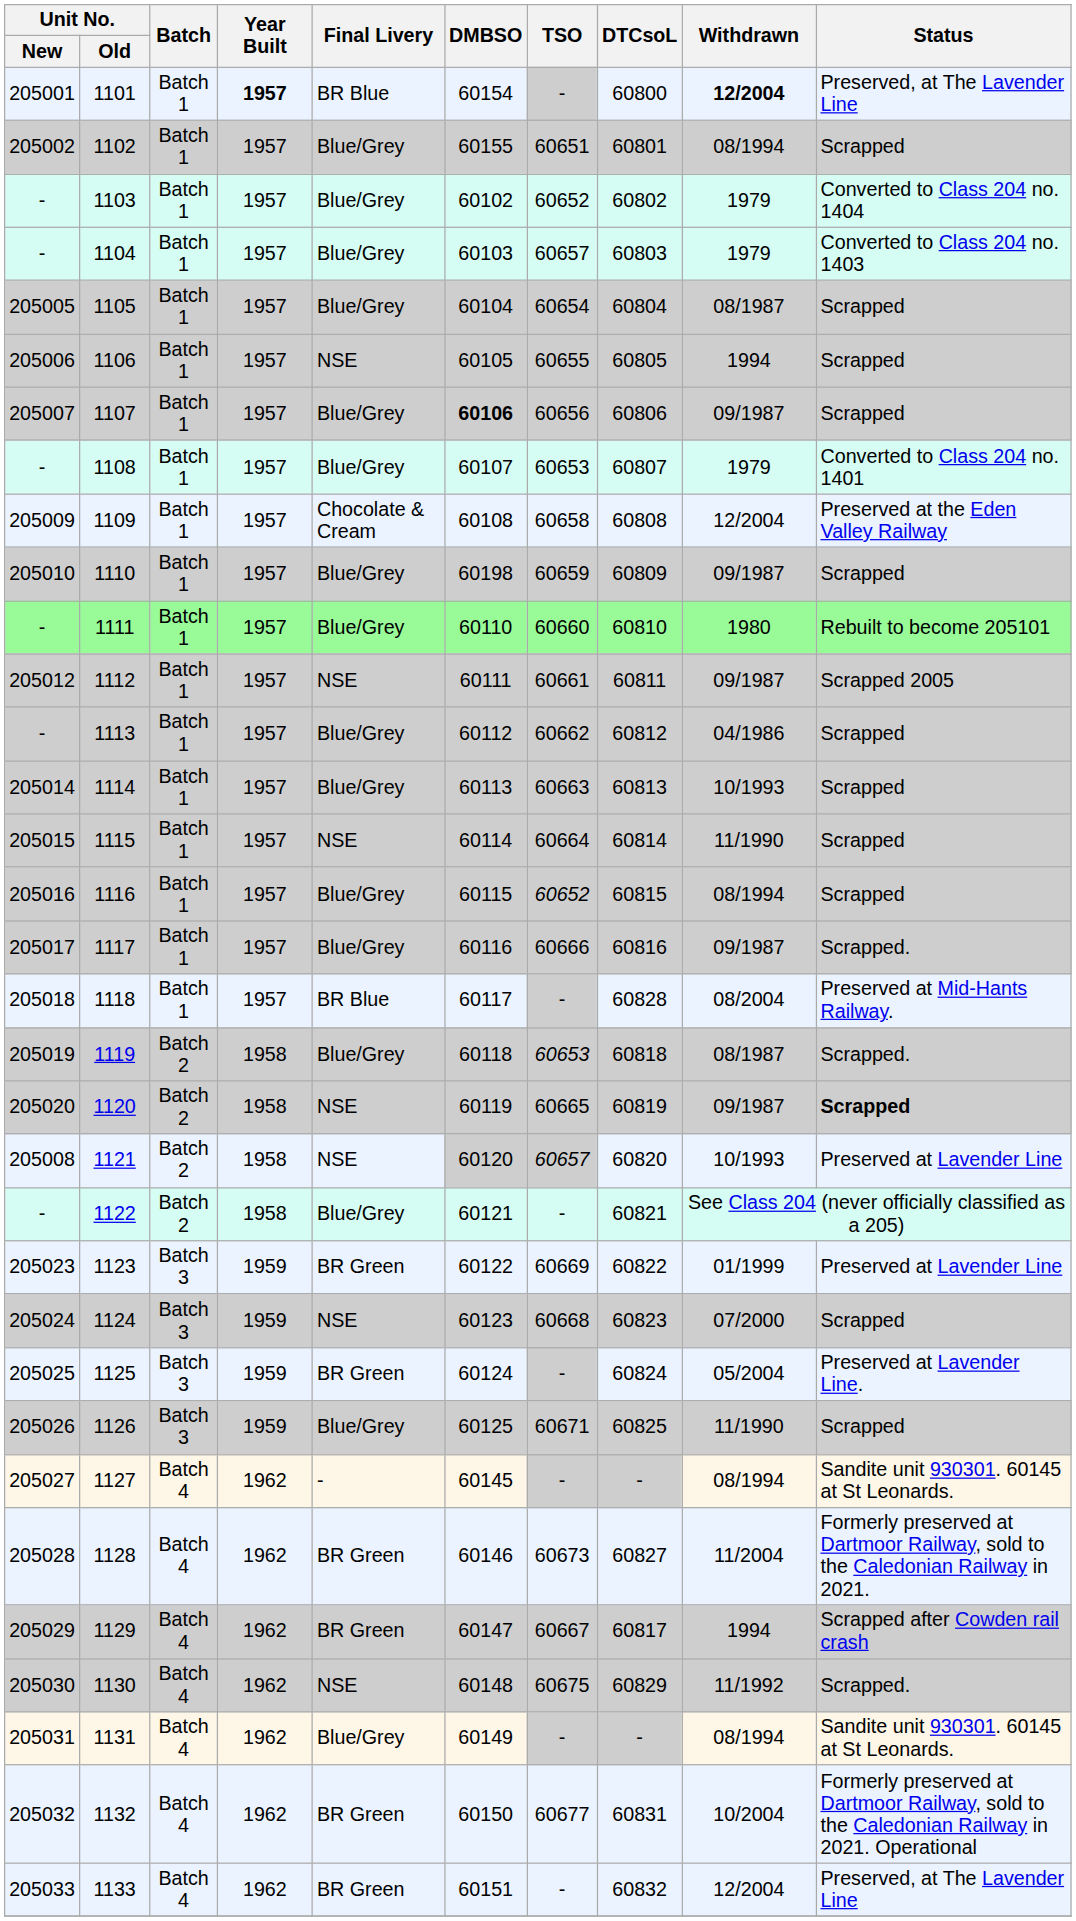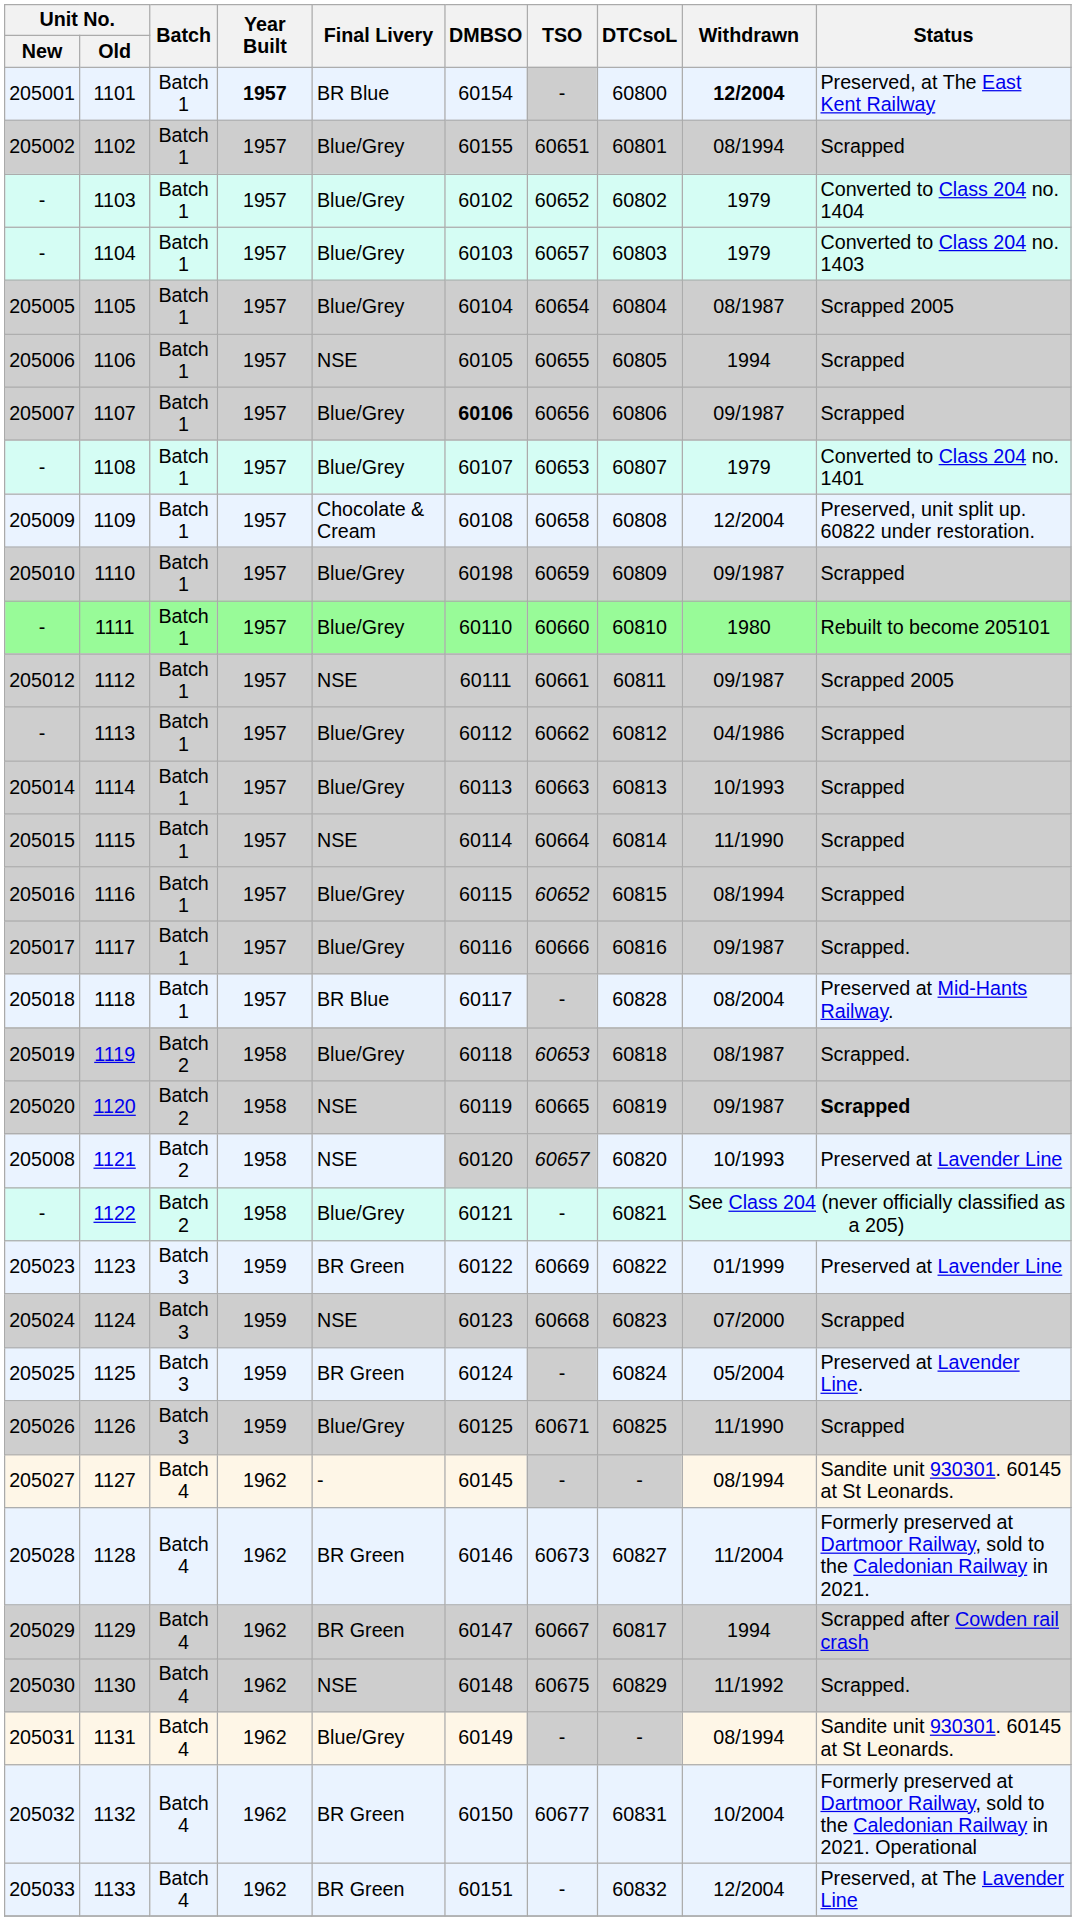 <table class="wikitable">
 <tr>
 <th colspan=2>Unit No.</th>
 <th rowspan=2>Batch</th>
 <th rowspan=2 width=70>Year Built</th>
 <th width=100 rowspan=2 align=left>Final Livery</th>
 <th width=50 rowspan=2>DMBSO</th>
 <th width=50 rowspan=2>TSO</th>
 <th width=50 rowspan=2>DTCsoL</th>
 <th rowspan=2>Withdrawn</th>
 <th width=200 rowspan=2 align=left>Status</th>
 </tr>
 <tr>
 <th width=50>New</th>
 <th width=50>Old</th>
 </tr>
 <tr>
 <td bgcolor=#eaf3ff align=center>205001</td>
 <td bgcolor=#eaf3ff align=center>1101</td>
 <td bgcolor=#eaf3ff align=center>Batch 1</td>
 <td bgcolor=#eaf3ff align=center><strong>1957</strong></td>
 <td bgcolor=#eaf3ff>BR Blue</td>
 <td bgcolor=#eaf3ff align=center>60154</td>
 <td bgcolor=#cecece align=center>-</td>
 <td bgcolor=#eaf3ff align=center>60800</td>
 <td bgcolor=#eaf3ff align=center><strong>12/2004</strong></td>
-<td bgcolor=#eaf3ff align=left>Preserved, at The <a href='#'>Lavender Line</a></td>
+<td bgcolor=#eaf3ff align=left>Preserved, at The <a href='#'>East Kent Railway</a></td>
 </tr>
 <tr>
 <td style="background-color:#CECECE" align=center>205002</td>
 <td style="background-color:#CECECE" align=center>1102</td>
 <td bgcolor=#cecece align=center>Batch 1</td>
 <td bgcolor=#cecece align=center>1957</td>
 <td style="background-color:#CECECE">Blue/Grey</td>
 <td style="background-color:#CECECE" align=center>60155</td>
 <td style="background-color:#CECECE" align=center>60651</td>
 <td style="background-color:#CECECE" align=center>60801</td>
 <td style="background-color:#CECECE" align=center>08/1994</td>
 <td style="background-color:#CECECE" align=left>Scrapped</td>
 </tr>
 <tr>
 <td style="background-color:#d5fdf4" align=center>-</td>
 <td style="background-color:#d5fdf4" align=center>1103</td>
 <td bgcolor=#d5fdf4 align=center>Batch 1</td>
 <td bgcolor=#d5fdf4 align=center>1957</td>
 <td style="background-color:#d5fdf4">Blue/Grey</td>
 <td style="background-color:#d5fdf4" align=center>60102</td>
 <td style="background-color:#d5fdf4" align=center>60652</td>
 <td style="background-color:#d5fdf4" align=center>60802</td>
 <td style="background-color:#d5fdf4" align=center>1979</td>
 <td style="background-color:#d5fdf4" align=left>Converted to <a href='#'>Class 204</a> no. 1404</td>
 </tr>
 <tr>
 <td style="background-color:#d5fdf4" align=center>-</td>
 <td style="background-color:#d5fdf4" align=center>1104</td>
 <td bgcolor=#d5fdf4 align=center>Batch 1</td>
 <td bgcolor=#d5fdf4 align=center>1957</td>
 <td style="background-color:#d5fdf4">Blue/Grey</td>
 <td style="background-color:#d5fdf4" align=center>60103</td>
 <td style="background-color:#d5fdf4" align=center>60657</td>
 <td style="background-color:#d5fdf4" align=center>60803</td>
 <td style="background-color:#d5fdf4" align=center>1979</td>
 <td style="background-color:#d5fdf4" align=left>Converted to <a href='#'>Class 204</a> no. 1403</td>
 </tr>
 <tr>
 <td style="background-color:#CECECE" align=center>205005</td>
 <td style="background-color:#CECECE" align=center>1105</td>
 <td bgcolor=#cecece align=center>Batch 1</td>
 <td bgcolor=#cecece align=center>1957</td>
 <td style="background-color:#CECECE">Blue/Grey</td>
 <td style="background-color:#CECECE" align=center>60104</td>
 <td style="background-color:#CECECE" align=center>60654</td>
 <td style="background-color:#CECECE" align=center>60804</td>
 <td style="background-color:#CECECE" align=center>08/1987</td>
-<td style="background-color:#CECECE" align=left>Scrapped</td>
+<td style="background-color:#CECECE" align=left>Scrapped 2005</td>
 </tr>
 <tr>
 <td style="background-color:#CECECE" align=center>205006</td>
 <td style="background-color:#CECECE" align=center>1106</td>
 <td bgcolor=#cecece align=center>Batch 1</td>
 <td bgcolor=#cecece align=center>1957</td>
 <td style="background-color:#CECECE">NSE</td>
 <td style="background-color:#CECECE" align=center>60105</td>
 <td style="background-color:#CECECE" align=center>60655</td>
 <td style="background-color:#CECECE" align=center>60805</td>
 <td style="background-color:#CECECE" align=center>1994</td>
 <td style="background-color:#CECECE" align=left>Scrapped</td>
 </tr>
 <tr>
 <td style="background-color:#CECECE" align=center>205007</td>
 <td style="background-color:#CECECE" align=center>1107</td>
 <td bgcolor=#cecece align=center>Batch 1</td>
 <td bgcolor=#cecece align=center>1957</td>
 <td style="background-color:#CECECE">Blue/Grey</td>
 <td style="background-color:#CECECE" align=center><strong>60106</strong></td>
 <td style="background-color:#CECECE" align=center>60656</td>
 <td style="background-color:#CECECE" align=center>60806</td>
 <td style="background-color:#CECECE" align=center>09/1987</td>
 <td style="background-color:#CECECE" align=left>Scrapped</td>
 </tr>
 <tr>
 <td style="background-color:#d5fdf4" align=center>-</td>
 <td style="background-color:#d5fdf4" align=center>1108</td>
 <td bgcolor=#d5fdf4 align=center>Batch 1</td>
 <td bgcolor=#d5fdf4 align=center>1957</td>
 <td style="background-color:#d5fdf4">Blue/Grey</td>
 <td style="background-color:#d5fdf4" align=center>60107</td>
 <td style="background-color:#d5fdf4" align=center>60653</td>
 <td style="background-color:#d5fdf4" align=center>60807</td>
 <td style="background-color:#d5fdf4" align=center>1979</td>
 <td style="background-color:#d5fdf4" align=left>Converted to <a href='#'>Class 204</a> no. 1401</td>
 </tr>
 <tr>
 <td style="background-color:#eaf3ff" align=center>205009</td>
 <td style="background-color:#eaf3ff" align=center>1109</td>
 <td bgcolor=#eaf3ff align=center>Batch 1</td>
 <td bgcolor=#eaf3ff align=center>1957</td>
 <td style="background-color:#eaf3ff">Chocolate & Cream</td>
 <td style="background-color:#eaf3ff" align=center>60108</td>
 <td style="background-color:#eaf3ff" align=center>60658</td>
 <td style="background-color:#eaf3ff" align=center>60808</td>
 <td style="background-color:#eaf3ff" align=center>12/2004</td>
-<td style="background-color:#eaf3ff" align=left>Preserved at the <a href='#'>Eden Valley Railway</a></td>
+<td style="background-color:#eaf3ff" align=left>Preserved, unit split up. 60822 under restoration.</td>
 </tr>
 <tr>
 <td style="background-color:#CECECE" align=center>205010</td>
 <td style="background-color:#CECECE" align=center>1110</td>
 <td bgcolor=#cecece align=center>Batch 1</td>
 <td bgcolor=#cecece align=center>1957</td>
 <td style="background-color:#CECECE">Blue/Grey</td>
 <td style="background-color:#CECECE" align=center>60198</td>
 <td style="background-color:#CECECE" align=center>60659</td>
 <td style="background-color:#CECECE" align=center>60809</td>
 <td style="background-color:#CECECE" align=center>09/1987</td>
 <td style="background-color:#CECECE" align=left>Scrapped</td>
 </tr>
 <tr>
 <td style="background-color:#98FB98" align=center>-</td>
 <td style="background-color:#98FB98" align=center>1111</td>
 <td bgcolor=#98fb98 align=center>Batch 1</td>
 <td bgcolor=#98fb98 align=center>1957</td>
 <td style="background-color:#98FB98">Blue/Grey</td>
 <td style="background-color:#98FB98" align=center>60110</td>
 <td style="background-color:#98FB98" align=center>60660</td>
 <td style="background-color:#98FB98" align=center>60810</td>
 <td style="background-color:#98FB98" align=center>1980</td>
 <td style="background-color:#98FB98" align=left>Rebuilt to become 205101</td>
 </tr>
 <tr>
 <td style="background-color:#CECECE" align=center>205012</td>
 <td style="background-color:#CECECE" align=center>1112</td>
 <td bgcolor=#cecece align=center>Batch 1</td>
 <td bgcolor=#cecece align=center>1957</td>
 <td style="background-color:#CECECE">NSE</td>
 <td bgcolor=#cecece align=center>60111</td>
 <td style="background-color:#CECECE" align=center>60661</td>
 <td style="background-color:#CECECE" align=center>60811</td>
 <td style="background-color:#CECECE" align=center>09/1987</td>
 <td style="background-color:#CECECE" align=left>Scrapped 2005</td>
 </tr>
 <tr>
 <td style="background-color:#CECECE" align=center>-</td>
 <td style="background-color:#CECECE" align=center>1113</td>
 <td bgcolor=#cecece align=center>Batch 1</td>
 <td bgcolor=#cecece align=center>1957</td>
 <td style="background-color:#CECECE">Blue/Grey</td>
 <td style="background-color:#CECECE" align=center>60112</td>
 <td style="background-color:#CECECE" align=center>60662</td>
 <td style="background-color:#CECECE" align=center>60812</td>
 <td style="background-color:#CECECE" align=center>04/1986</td>
 <td style="background-color:#CECECE" align=left>Scrapped</td>
 </tr>
 <tr>
 <td style="background-color:#CECECE" align=center>205014</td>
 <td style="background-color:#CECECE" align=center>1114</td>
 <td bgcolor=#cecece align=center>Batch 1</td>
 <td bgcolor=#cecece align=center>1957</td>
 <td style="background-color:#CECECE">Blue/Grey</td>
 <td style="background-color:#CECECE" align=center>60113</td>
 <td style="background-color:#CECECE" align=center>60663</td>
 <td style="background-color:#CECECE" align=center>60813</td>
 <td style="background-color:#CECECE" align=center>10/1993</td>
 <td style="background-color:#CECECE" align=left>Scrapped</td>
 </tr>
 <tr>
 <td style="background-color:#CECECE" align=center>205015</td>
 <td style="background-color:#CECECE" align=center>1115</td>
 <td bgcolor=#cecece align=center>Batch 1</td>
 <td bgcolor=#cecece align=center>1957</td>
 <td style="background-color:#CECECE">NSE</td>
 <td style="background-color:#CECECE" align=center>60114</td>
 <td style="background-color:#CECECE" align=center>60664</td>
 <td style="background-color:#CECECE" align=center>60814</td>
 <td style="background-color:#CECECE" align=center>11/1990</td>
 <td style="background-color:#CECECE" align=left>Scrapped</td>
 </tr>
 <tr>
 <td style="background-color:#CECECE" align=center>205016</td>
 <td style="background-color:#CECECE" align=center>1116</td>
 <td bgcolor=#cecece align=center>Batch 1</td>
 <td bgcolor=#cecece align=center>1957</td>
 <td style="background-color:#CECECE">Blue/Grey</td>
 <td style="background-color:#CECECE" align=center>60115</td>
 <td style="background-color:#CECECE" align=center><em>60652</em></td>
 <td style="background-color:#CECECE" align=center>60815</td>
 <td style="background-color:#CECECE" align=center>08/1994</td>
 <td style="background-color:#CECECE" align=left>Scrapped</td>
 </tr>
 <tr>
 <td style="background-color:#CECECE" align=center>205017</td>
 <td style="background-color:#CECECE" align=center>1117</td>
 <td bgcolor=#cecece align=center>Batch 1</td>
 <td bgcolor=#cecece align=center>1957</td>
 <td style="background-color:#CECECE">Blue/Grey</td>
 <td style="background-color:#CECECE" align=center>60116</td>
 <td style="background-color:#CECECE" align=center>60666</td>
 <td style="background-color:#CECECE" align=center>60816</td>
 <td style="background-color:#CECECE" align=center>09/1987</td>
 <td style="background-color:#CECECE" align=left>Scrapped.</td>
 </tr>
 <tr>
 <td style="background-color:#eaf3ff" align=center>205018</td>
 <td style="background-color:#eaf3ff" align=center>1118</td>
 <td bgcolor=#eaf3ff align=center>Batch 1</td>
 <td bgcolor=#eaf3ff align=center>1957</td>
 <td style="background-color:#eaf3ff">BR Blue</td>
 <td style="background-color:#eaf3ff" align=center>60117</td>
 <td style="background-color:#cecece" align=center>-</td>
 <td style="background-color:#eaf3ff" align=center>60828</td>
 <td style="background-color:#eaf3ff" align=center>08/2004</td>
 <td style="background-color:#eaf3ff" align=left>Preserved at <a href='#'>Mid-Hants Railway</a>.</td>
 </tr>
 <tr>
 <td style="background-color:#CECECE" align=center>205019</td>
 <td style="background-color:#CECECE" align=center><a href='#'>1119</a></td>
 <td bgcolor=#cecece align=center>Batch 2</td>
 <td bgcolor=#cecece align=center>1958</td>
 <td style="background-color:#CECECE">Blue/Grey</td>
 <td style="background-color:#CECECE" align=center>60118</td>
 <td style="background-color:#CECECE" align=center><em>60653</em></td>
 <td style="background-color:#CECECE" align=center>60818</td>
 <td style="background-color:#CECECE" align=center>08/1987</td>
 <td style="background-color:#CECECE" align=left>Scrapped.</td>
 </tr>
 <tr>
 <td style="background-color:#CECECE" align=center>205020</td>
 <td style="background-color:#CECECE" align=center><a href='#'>1120</a></td>
 <td bgcolor=#cecece align=center>Batch 2</td>
 <td bgcolor=#cecece align=center>1958</td>
 <td style="background-color:#CECECE">NSE</td>
 <td style="background-color:#CECECE" align=center>60119</td>
 <td style="background-color:#CECECE" align=center>60665</td>
 <td style="background-color:#CECECE" align=center>60819</td>
 <td style="background-color:#CECECE" align=center>09/1987</td>
 <td style="background-color:#CECECE" align=left><strong>Scrapped</strong></td>
 </tr>
 <tr>
 <td style="background-color:#eaf3ff" align=center>205008</td>
 <td style="background-color:#eaf3ff" align=center><a href='#'>1121</a></td>
 <td bgcolor=#eaf3ff align=center>Batch 2</td>
 <td bgcolor=#eaf3ff align=center>1958</td>
 <td style="background-color:#eaf3ff">NSE</td>
 <td style="background-color:#CECECE" align=center>60120</td>
 <td style="background-color:#CECECE" align=center><em>60657</em></td>
 <td style="background-color:#eaf3ff" align=center>60820</td>
 <td style="background-color:#eaf3ff" align=center>10/1993</td>
 <td style="background-color:#eaf3ff" align=left>Preserved at <a href='#'>Lavender Line</a></td>
 </tr>
 <tr>
 <td style="background-color:#d5fdf4" align=center>-</td>
 <td style="background-color:#d5fdf4" align=center><a href='#'>1122</a></td>
 <td bgcolor=#d5fdf4 align=center>Batch 2</td>
 <td bgcolor=#d5fdf4 align=center>1958</td>
 <td style="background-color:#d5fdf4">Blue/Grey</td>
 <td style="background-color:#d5fdf4" align=center>60121</td>
 <td style="background-color:#d5fdf4" align=center>-</td>
 <td style="background-color:#d5fdf4" align=center>60821</td>
 <td colspan=2 style="background-color:#d5fdf4" align=center>See <a href='#'>Class 204</a> (never officially classified as a 205)</td>
 </tr>
 <tr>
 <td style="background-color:#eaf3ff" align=center>205023</td>
 <td style="background-color:#eaf3ff" align=center>1123</td>
 <td bgcolor=#eaf3ff align=center>Batch 3</td>
 <td bgcolor=#eaf3ff align=center>1959</td>
 <td style="background-color:#eaf3ff">BR Green</td>
 <td style="background-color:#eaf3ff" align=center>60122</td>
 <td style="background-color:#eaf3ff" align=center>60669</td>
 <td style="background-color:#eaf3ff" align=center>60822</td>
 <td style="background-color:#eaf3ff" align=center>01/1999</td>
 <td style="background-color:#eaf3ff" align=left>Preserved at <a href='#'>Lavender Line</a></td>
 </tr>
 <tr>
 <td style="background-color:#CECECE" align=center>205024</td>
 <td style="background-color:#CECECE" align=center>1124</td>
 <td bgcolor=#cecece align=center>Batch 3</td>
 <td bgcolor=#cecece align=center>1959</td>
 <td style="background-color:#CECECE">NSE</td>
 <td style="background-color:#CECECE" align=center>60123</td>
 <td style="background-color:#CECECE" align=center>60668</td>
 <td style="background-color:#CECECE" align=center>60823</td>
 <td style="background-color:#CECECE" align=center>07/2000</td>
 <td style="background-color:#CECECE" align=left>Scrapped</td>
 </tr>
 <tr>
 <td style="background-color:#eaf3ff" align=center>205025</td>
 <td style="background-color:#eaf3ff" align=center>1125</td>
 <td bgcolor=#eaf3ff align=center>Batch 3</td>
 <td bgcolor=#eaf3ff align=center>1959</td>
 <td style="background-color:#eaf3ff">BR Green</td>
 <td style="background-color:#eaf3ff" align=center>60124</td>
 <td style="background-color:#CECECE" align=center>-</td>
 <td style="background-color:#eaf3ff" align=center>60824</td>
 <td style="background-color:#eaf3ff" align=center>05/2004</td>
 <td style="background-color:#eaf3ff" align=left>Preserved at <a href='#'>Lavender Line</a>.</td>
 </tr>
 <tr>
 <td style="background-color:#CECECE" align=center>205026</td>
 <td style="background-color:#CECECE" align=center>1126</td>
 <td bgcolor=#cecece align=center>Batch 3</td>
 <td bgcolor=#cecece align=center>1959</td>
 <td style="background-color:#CECECE">Blue/Grey</td>
 <td style="background-color:#CECECE" align=center>60125</td>
 <td style="background-color:#CECECE" align=center>60671</td>
 <td style="background-color:#CECECE" align=center>60825</td>
 <td style="background-color:#CECECE" align=center>11/1990</td>
 <td style="background-color:#CECECE" align=left>Scrapped</td>
 </tr>
 <tr>
 <td style="background-color:#fef6e7" align=center>205027</td>
 <td style="background-color:#fef6e7" align=center>1127</td>
 <td bgcolor=#fef6e7 align=center>Batch 4</td>
 <td bgcolor=#fef6e7 align=center>1962</td>
 <td style="background-color:#fef6e7">-</td>
 <td style="background-color:#fef6e7" align=center>60145</td>
 <td style="background-color:#CECECE" align=center>-</td>
 <td style="background-color:#CECECE" align=center>-</td>
 <td style="background-color:#fef6e7" align=center>08/1994</td>
 <td style="background-color:#fef6e7" align=left>Sandite unit <a href='#'>930301</a>. 60145 at St Leonards.</td>
 </tr>
 <tr>
 <td style="background-color:#eaf3ff" align=center>205028</td>
 <td style="background-color:#eaf3ff" align=center>1128</td>
 <td bgcolor=#eaf3ff align=center>Batch 4</td>
 <td bgcolor=#eaf3ff align=center>1962</td>
 <td style="background-color:#eaf3ff">BR Green</td>
 <td style="background-color:#eaf3ff" align=center>60146</td>
 <td style="background-color:#eaf3ff" align=center>60673</td>
 <td style="background-color:#eaf3ff" align=center>60827</td>
 <td style="background-color:#eaf3ff" align=center>11/2004</td>
 <td style="background-color:#eaf3ff" align=left>Formerly preserved at <a href='#'>Dartmoor Railway</a>, sold to the <a href='#'>Caledonian Railway</a> in 2021.</td>
 </tr>
 <tr>
 <td style="background-color:#CECECE" align=center>205029</td>
 <td style="background-color:#CECECE" align=center>1129</td>
 <td bgcolor=#cecece align=center>Batch 4</td>
 <td bgcolor=#cecece align=center>1962</td>
 <td style="background-color:#CECECE">BR Green</td>
 <td style="background-color:#CECECE" align=center>60147</td>
 <td style="background-color:#CECECE" align=center>60667</td>
 <td style="background-color:#CECECE" align=center>60817</td>
 <td style="background-color:#CECECE" align=center>1994</td>
 <td style="background-color:#CECECE" align=left>Scrapped after <a href='#'>Cowden rail crash</a></td>
 </tr>
 <tr>
 <td style="background-color:#CECECE" align=center>205030</td>
 <td style="background-color:#CECECE" align=center>1130</td>
 <td bgcolor=#cecece align=center>Batch 4</td>
 <td bgcolor=#cecece align=center>1962</td>
 <td style="background-color:#CECECE">NSE</td>
 <td style="background-color:#CECECE" align=center>60148</td>
 <td style="background-color:#CECECE" align=center>60675</td>
 <td style="background-color:#CECECE" align=center>60829</td>
 <td style="background-color:#CECECE" align=center>11/1992</td>
 <td style="background-color:#CECECE" align=left>Scrapped.</td>
 </tr>
 <tr>
 <td style="background-color:#fef6e7" align=center>205031</td>
 <td style="background-color:#fef6e7" align=center>1131</td>
 <td bgcolor=#fef6e7 align=center>Batch 4</td>
 <td bgcolor=#fef6e7 align=center>1962</td>
 <td style="background-color:#fef6e7">Blue/Grey</td>
 <td style="background-color:#fef6e7" align=center>60149</td>
 <td style="background-color:#CECECE" align=center>-</td>
 <td style="background-color:#CECECE" align=center>-</td>
 <td style="background-color:#fef6e7" align=center>08/1994</td>
 <td style="background-color:#fef6e7" align=left>Sandite unit <a href='#'>930301</a>. 60145 at St Leonards.</td>
 </tr>
 <tr>
 <td style="background-color:#eaf3ff" align=center>205032</td>
 <td style="background-color:#eaf3ff" align=center>1132</td>
 <td bgcolor=#eaf3ff align=center>Batch 4</td>
 <td bgcolor=#eaf3ff align=center>1962</td>
 <td style="background-color:#eaf3ff">BR Green</td>
 <td style="background-color:#eaf3ff" align=center>60150</td>
 <td style="background-color:#eaf3ff" align=center>60677</td>
 <td style="background-color:#eaf3ff" align=center>60831</td>
 <td style="background-color:#eaf3ff" align=center>10/2004</td>
 <td style="background-color:#eaf3ff" align=left>Formerly preserved at <a href='#'>Dartmoor Railway</a>, sold to the <a href='#'>Caledonian Railway</a> in 2021. Operational</td>
 </tr>
 <tr>
 <td bgcolor=#eaf3ff align=center>205033</td>
 <td bgcolor=#eaf3ff align=center>1133</td>
 <td bgcolor=#eaf3ff align=center>Batch 4</td>
 <td bgcolor=#eaf3ff align=center>1962</td>
 <td bgcolor=#eaf3ff>BR Green</td>
 <td bgcolor=#eaf3ff align=center>60151</td>
 <td bgcolor=#eaf3ff align=center>-</td>
 <td bgcolor=#eaf3ff align=center>60832</td>
 <td bgcolor=#eaf3ff align=center>12/2004</td>
 <td bgcolor=#eaf3ff align=left>Preserved, at The <a href='#'>Lavender Line</a></td>
 </tr>
 <tr>
 </tr>
 </table>
